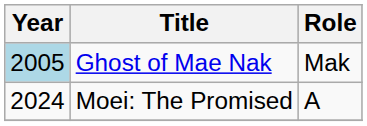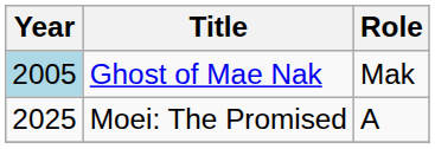 <table class="wikitable">
 <tr>
 <th>Year</th>
 <th>Title</th>
 <th>Role</th>
 </tr>
 <tr>
 <td style="background: lightblue;">2005</td>
 <td><a href='#'>Ghost of Mae Nak</a></td>
 <td>Mak</td>
 </tr>
 <tr>
-<td>2024</td>
+<td>2025</td>
 <td>Moei: The Promised</td>
 <td>A</td>
 </tr>
 <tr>
 </tr>
 </table>
